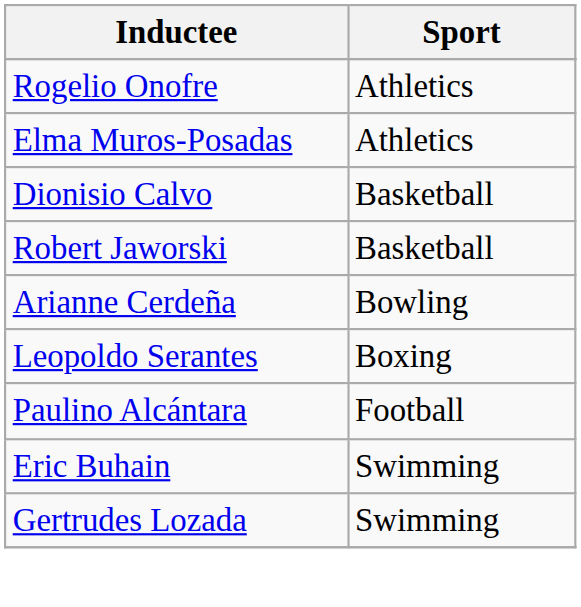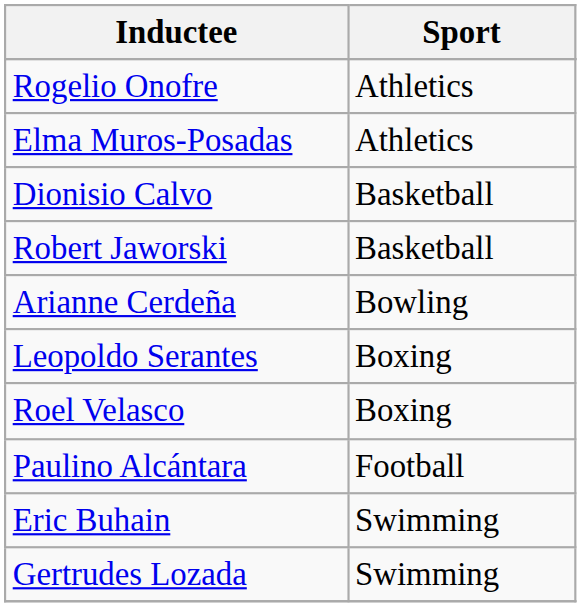 <table class="wikitable sortable" style="font-size: 95%" width=30%>
 <tr>
 <th width=60%>Inductee</th>
 <th width=40%>Sport</th>
 </tr>
 <tr>
 </tr>
 <tr>
 <td {{sortname><a href='#'>Rogelio Onofre</a></td>
 <td>Athletics</td>
 </tr>
 <tr>
 <td {{sortname><a href='#'>Elma Muros-Posadas</a></td>
 <td>Athletics</td>
 </tr>
 <tr>
 <td {{sortname><a href='#'>Dionisio Calvo</a></td>
 <td>Basketball</td>
 </tr>
 <tr>
 <td {{sortname><a href='#'>Robert Jaworski</a></td>
 <td>Basketball</td>
 </tr>
 <tr>
 <td {{sortname><a href='#'>Arianne Cerdeña</a></td>
 <td>Bowling</td>
 </tr>
 <tr>
 <td {{sortname><a href='#'>Leopoldo Serantes</a></td>
 <td>Boxing</td>
 </tr>
 <tr>
+<td {{sortname><a href='#'>Roel Velasco</a></td>
+<td>Boxing</td>
+</tr>
+<tr>
 <td {{sortname><a href='#'>Paulino Alcántara</a></td>
 <td>Football</td>
 </tr>
 <tr>
 <td {{sortname><a href='#'>Eric Buhain</a></td>
 <td>Swimming</td>
 </tr>
 <tr>
 <td {{sortname><a href='#'>Gertrudes Lozada</a></td>
 <td>Swimming</td>
 </tr>
 <tr>
 </tr>
 </table>
